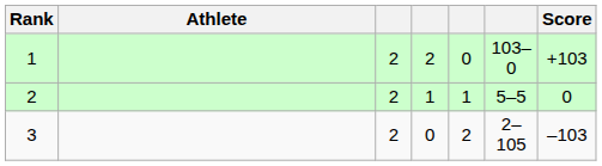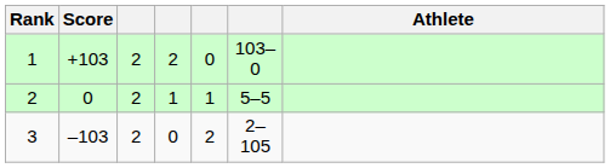 <table class="wikitable" style="text-align: center;">
 <tr>
 <th width=25>Rank</th>
-<th width=275>Athlete</th>
+<th width=40>Score</th>
 <th width=25></th>
 <th width=25></th>
 <th width=25></th>
 <th width=40></th>
-<th width=40>Score</th>
+<th width=275>Athlete</th>
 </tr>
 <tr bgcolor=ccffcc>
 <td>1</td>
-<td align=left></td>
+<td>+103</td>
 <td>2</td>
 <td>2</td>
 <td>0</td>
 <td>103–0</td>
-<td>+103</td>
+<td align=left></td>
 </tr>
 <tr bgcolor=ccffcc>
 <td>2</td>
-<td align=left></td>
+<td>0</td>
 <td>2</td>
 <td>1</td>
 <td>1</td>
 <td>5–5</td>
-<td>0</td>
+<td align=left></td>
 </tr>
 <tr>
 <td>3</td>
-<td align=left></td>
+<td>–103</td>
 <td>2</td>
 <td>0</td>
 <td>2</td>
 <td>2–105</td>
-<td>–103</td>
+<td align=left></td>
 </tr>
 </table>
